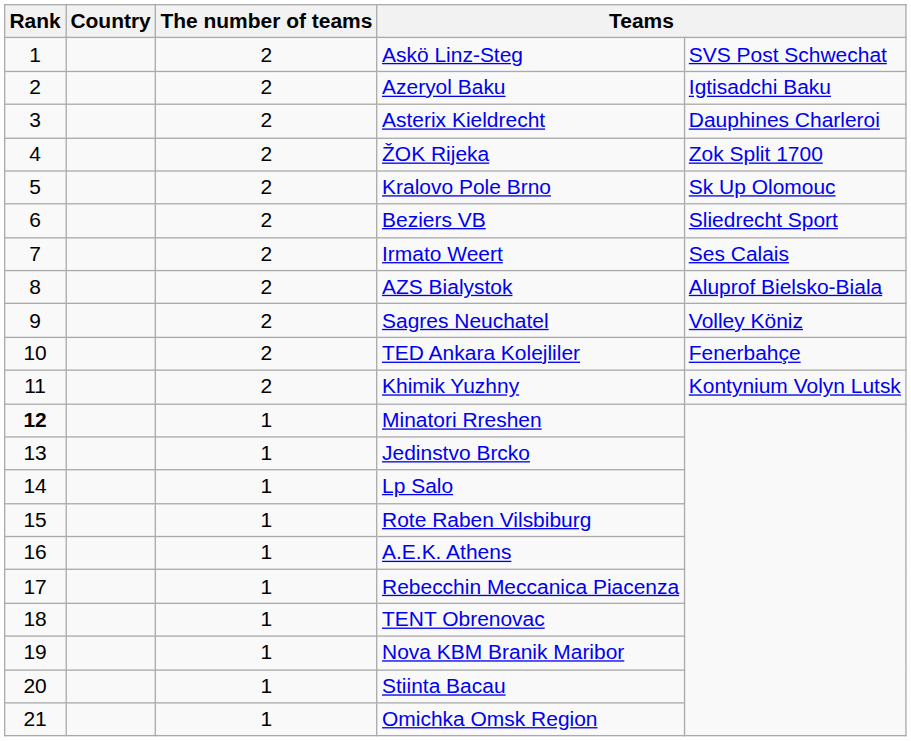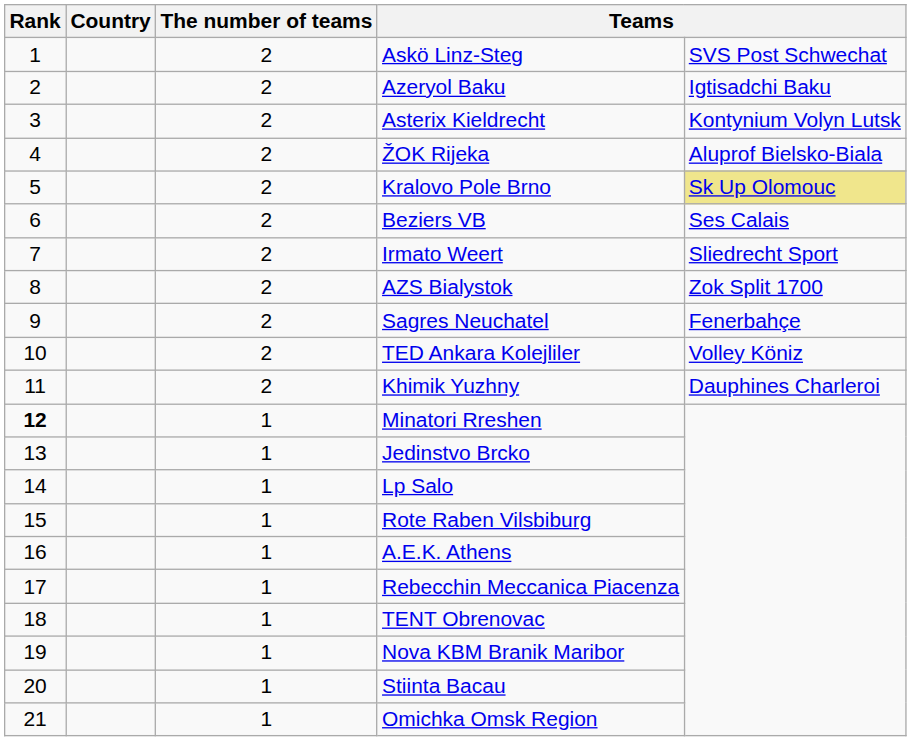 <table class="wikitable" style="text-align:left">
 <tr>
 <th>Rank</th>
 <th>Country</th>
 <th>The number of teams</th>
 <th colspan=2>Teams</th>
 </tr>
 <tr>
 <td align="center">1</td>
 <td></td>
 <td align="center">2</td>
 <td><a href='#'>Askö Linz-Steg</a></td>
 <td><a href='#'>SVS Post Schwechat</a></td>
 </tr>
 <tr>
 <td align="center">2</td>
 <td></td>
 <td align="center">2</td>
 <td><a href='#'>Azeryol Baku</a></td>
 <td><a href='#'>Igtisadchi Baku</a></td>
 </tr>
 <tr>
 <td align="center">3</td>
 <td></td>
 <td align="center">2</td>
 <td><a href='#'>Asterix Kieldrecht</a></td>
-<td><a href='#'>Dauphines Charleroi</a></td>
+<td><a href='#'>Kontynium Volyn Lutsk</a></td>
 </tr>
 <tr>
 <td align="center">4</td>
 <td></td>
 <td align="center">2</td>
 <td><a href='#'>ŽOK Rijeka</a></td>
-<td><a href='#'>Zok Split 1700</a></td>
+<td><a href='#'>Aluprof Bielsko-Biala</a></td>
 </tr>
 <tr>
 <td align="center">5</td>
 <td></td>
 <td align="center">2</td>
 <td><a href='#'>Kralovo Pole Brno</a></td>
-<td><a href='#'>Sk Up Olomouc</a></td>
+<td style="background: khaki;"><a href='#'>Sk Up Olomouc</a></td>
 </tr>
 <tr>
 <td align="center">6</td>
 <td></td>
 <td align="center">2</td>
 <td><a href='#'>Beziers VB</a></td>
-<td><a href='#'>Sliedrecht Sport</a></td>
+<td><a href='#'>Ses Calais</a></td>
 </tr>
 <tr>
 <td align="center">7</td>
 <td></td>
 <td align="center">2</td>
 <td><a href='#'>Irmato Weert</a></td>
-<td><a href='#'>Ses Calais</a></td>
+<td><a href='#'>Sliedrecht Sport</a></td>
 </tr>
 <tr>
 <td align="center">8</td>
 <td></td>
 <td align="center">2</td>
 <td><a href='#'>AZS Bialystok</a></td>
-<td><a href='#'>Aluprof Bielsko-Biala</a></td>
+<td><a href='#'>Zok Split 1700</a></td>
 </tr>
 <tr>
 <td align="center">9</td>
 <td></td>
 <td align="center">2</td>
 <td><a href='#'>Sagres Neuchatel</a></td>
-<td><a href='#'>Volley Köniz</a></td>
+<td><a href='#'>Fenerbahçe</a></td>
 </tr>
 <tr>
 <td align="center">10</td>
 <td></td>
 <td align="center">2</td>
 <td><a href='#'>TED Ankara Kolejliler</a></td>
-<td><a href='#'>Fenerbahçe</a></td>
+<td><a href='#'>Volley Köniz</a></td>
 </tr>
 <tr>
 <td align="center">11</td>
 <td></td>
 <td align="center">2</td>
 <td><a href='#'>Khimik Yuzhny</a></td>
-<td><a href='#'>Kontynium Volyn Lutsk</a></td>
+<td><a href='#'>Dauphines Charleroi</a></td>
 </tr>
 <tr>
 <td align="center"><strong>12</strong></td>
 <td></td>
 <td align="center">1</td>
 <td><a href='#'>Minatori Rreshen</a></td>
 </tr>
 <tr>
 <td align="center">13</td>
 <td></td>
 <td align="center">1</td>
 <td><a href='#'>Jedinstvo Brcko</a></td>
 </tr>
 <tr>
 <td align="center">14</td>
 <td></td>
 <td align="center">1</td>
 <td><a href='#'>Lp Salo</a></td>
 </tr>
 <tr>
 <td align="center">15</td>
 <td></td>
 <td align="center">1</td>
 <td><a href='#'>Rote Raben Vilsbiburg</a></td>
 </tr>
 <tr>
 <td align="center">16</td>
 <td></td>
 <td align="center">1</td>
 <td><a href='#'>A.E.K. Athens</a></td>
 </tr>
 <tr>
 <td align="center">17</td>
 <td></td>
 <td align="center">1</td>
 <td><a href='#'>Rebecchin Meccanica Piacenza</a></td>
 </tr>
 <tr>
 <td align="center">18</td>
 <td></td>
 <td align="center">1</td>
 <td><a href='#'>TENT Obrenovac</a></td>
 </tr>
 <tr>
 <td align="center">19</td>
 <td></td>
 <td align="center">1</td>
 <td><a href='#'>Nova KBM Branik Maribor</a></td>
 </tr>
 <tr>
 <td align="center">20</td>
 <td></td>
 <td align="center">1</td>
 <td><a href='#'>Stiinta Bacau</a></td>
 </tr>
 <tr>
 <td align="center">21</td>
 <td></td>
 <td align="center">1</td>
 <td><a href='#'>Omichka Omsk Region</a></td>
 </tr>
 </table>
